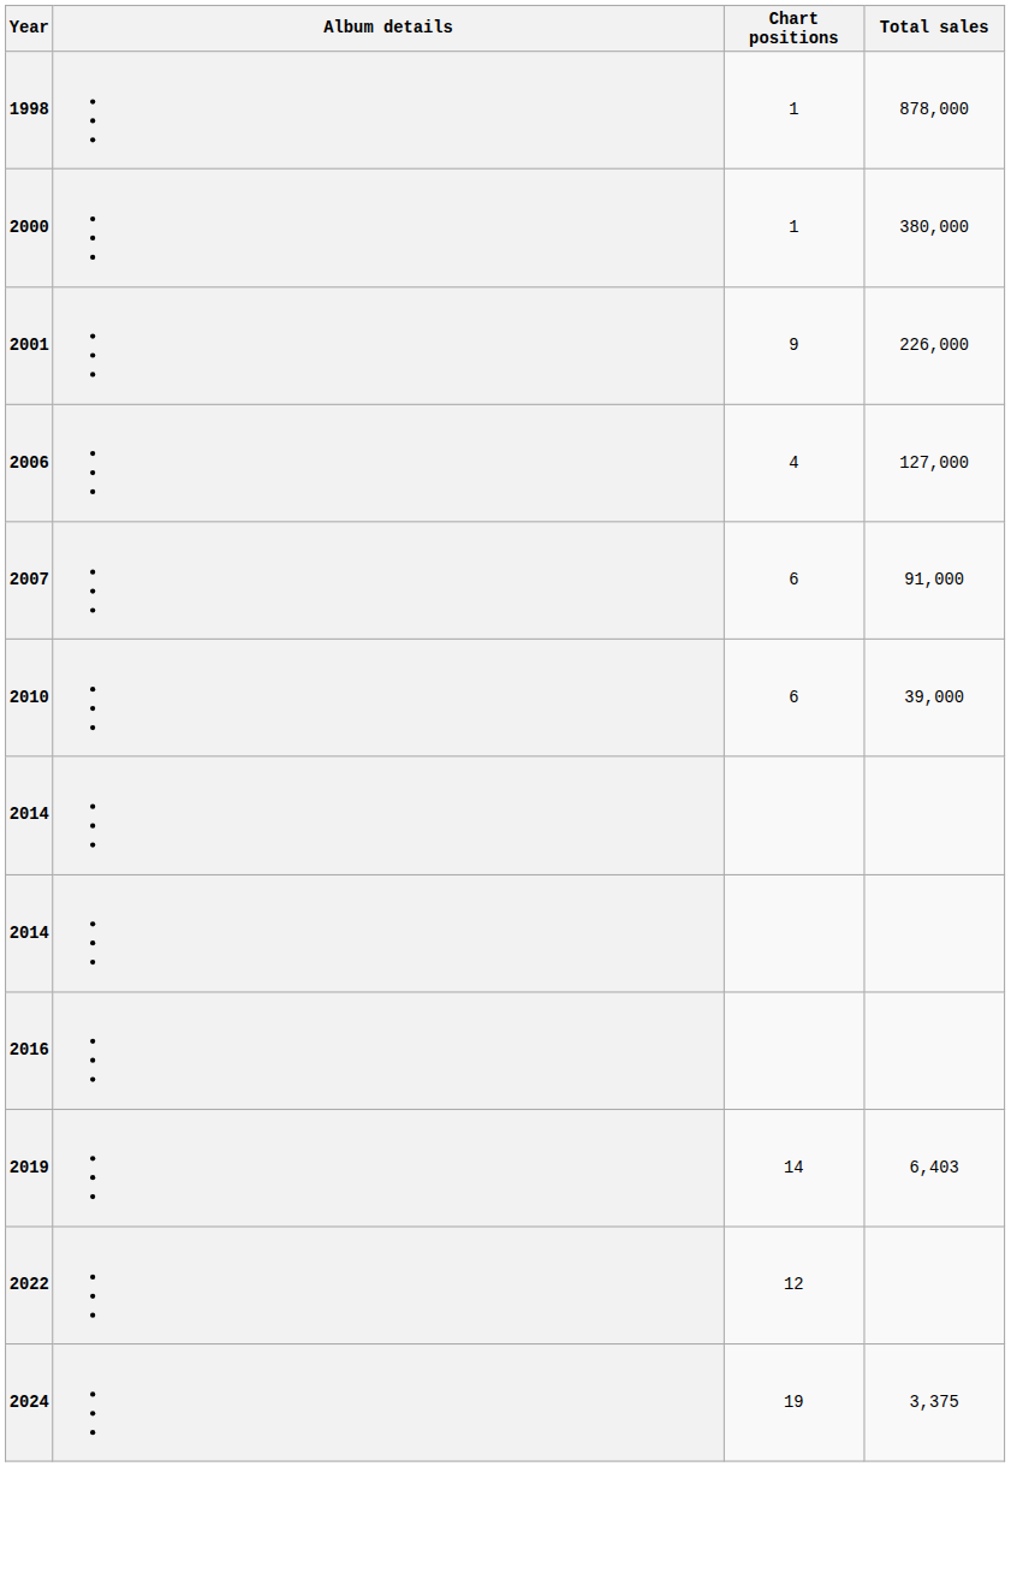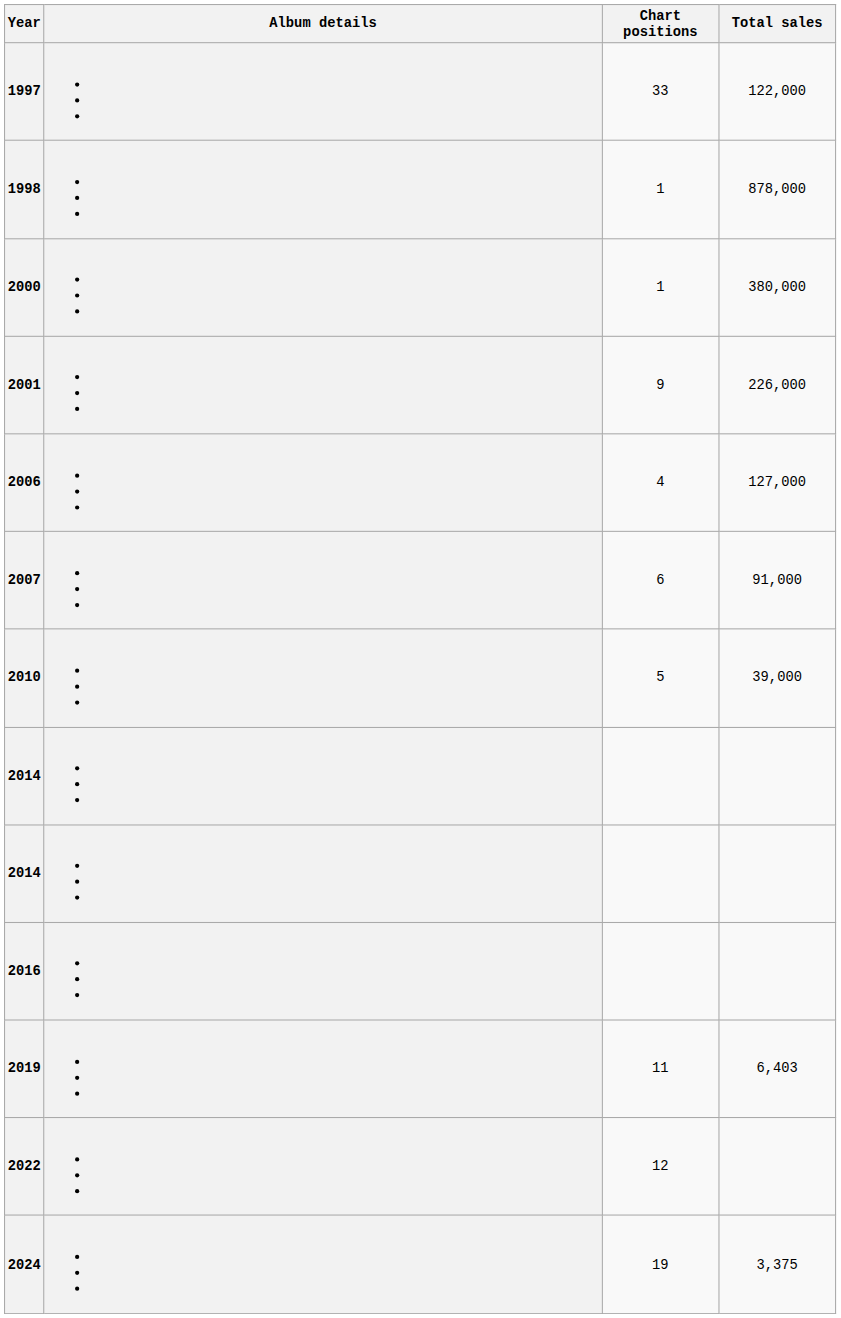 <table class="wikitable plainrowheaders" style="text-align:center;" border="1">
 <tr>
 <th>Year</th>
 <th scope="col" style="width:40em;">Album details</th>
 <th scope="col" style="width:8em;">Chart positions<br></th>
 <th scope="col" style="width:8em;">Total sales<br></th>
+</tr>
+<tr>
+<th>1997</th>
+<th scope="row"><br><ul><li></li><li></li><li></li></ul></th>
+<td style="text-align:center;">33</td>
+<td>122,000</td>
 </tr>
 <tr>
 <th>1998</th>
 <th scope="row"><br><ul><li></li><li></li><li></li></ul></th>
 <td style="text-align:center;">1</td>
 <td>878,000</td>
 </tr>
 <tr>
 <th>2000</th>
 <th scope="row"><br><ul><li></li><li></li><li></li></ul></th>
 <td style="text-align:center;">1</td>
 <td>380,000</td>
 </tr>
 <tr>
 <th>2001</th>
 <th scope="row"><br><ul><li></li><li></li><li></li></ul></th>
 <td style="text-align:center;">9</td>
 <td>226,000</td>
 </tr>
 <tr>
 <th>2006</th>
 <th scope="row"><br><ul><li></li><li></li><li></li></ul></th>
 <td style="text-align:center;">4</td>
 <td>127,000</td>
 </tr>
 <tr>
 <th>2007</th>
 <th scope="row"><br><ul><li></li><li></li><li></li></ul></th>
 <td style="text-align:center;">6</td>
 <td>91,000</td>
 </tr>
 <tr>
 <th>2010</th>
 <th scope="row"><br><ul><li></li><li></li><li></li></ul></th>
-<td style="text-align:center;">6</td>
+<td style="text-align:center;">5</td>
 <td>39,000</td>
 </tr>
 <tr>
 <th>2014</th>
 <th scope="row"><br><ul><li></li><li></li><li></li></ul></th>
 <td style="text-align:center;"></td>
 <td></td>
 </tr>
 <tr>
 <th>2014</th>
 <th scope="row"><br><ul><li></li><li></li><li></li></ul></th>
 <td style="text-align:center;"></td>
 <td></td>
 </tr>
 <tr>
 <th>2016</th>
 <th scope="row"><br><ul><li></li><li></li><li></li></ul></th>
 <td style="text-align:center;"></td>
 <td></td>
 </tr>
 <tr>
 <th>2019</th>
 <th scope="row"><br><ul><li></li><li></li><li></li></ul></th>
-<td style="text-align:center;">14</td>
+<td style="text-align:center;">11</td>
 <td>6,403</td>
 </tr>
 <tr>
 <th>2022</th>
 <th scope="row"><br><ul><li></li><li></li><li></li></ul></th>
 <td style="text-align:center;">12</td>
 <td></td>
 </tr>
 <tr>
 <th>2024</th>
 <th scope="row"><br><ul><li></li><li></li><li></li></ul></th>
 <td style="text-align:center;">19</td>
 <td>3,375</td>
 </tr>
 </table>
